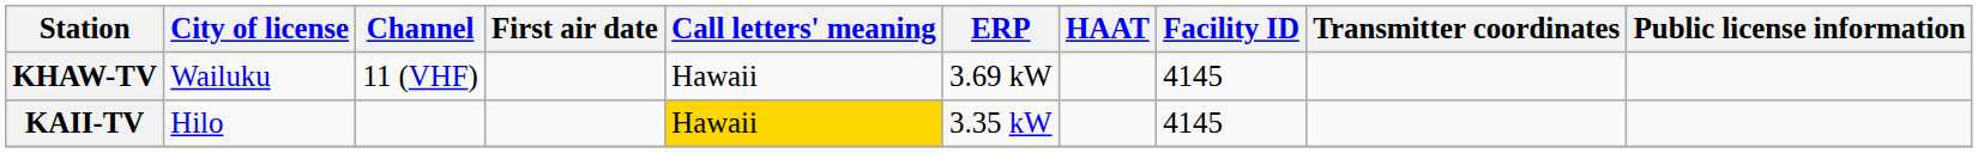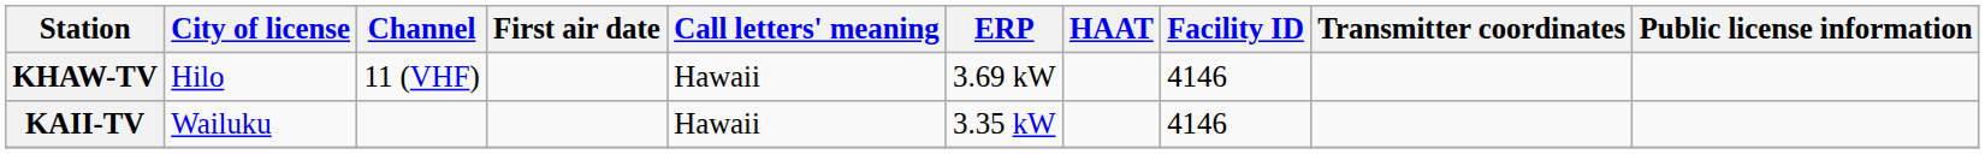 <table class="wikitable">
 <tr>
 <th>Station</th>
 <th><a href='#'>City of license</a></th>
 <th><a href='#'>Channel</a></th>
 <th>First air date</th>
 <th><a href='#'>Call letters' meaning</a></th>
 <th><a href='#'>ERP</a></th>
 <th><a href='#'>HAAT</a></th>
 <th><a href='#'>Facility ID</a></th>
 <th>Transmitter coordinates</th>
 <th>Public license information</th>
 </tr>
 <tr style="vertical-align: top; text-align: left;">
 <th scope = "row">KHAW-TV</th>
-<td><a href='#'>Wailuku</a></td>
+<td><a href='#'>Hilo</a></td>
 <td>11 (<a href='#'>VHF</a>)</td>
 <td></td>
 <td>Hawaii</td>
 <td>3.69 kW</td>
 <td></td>
-<td>4145</td>
+<td>4146</td>
 <td></td>
 <td><br></td>
 </tr>
 <tr style="vertical-align: top; text-align: left;">
 <th scope = "row">KAII-TV</th>
-<td><a href='#'>Hilo</a></td>
+<td><a href='#'>Wailuku</a></td>
 <td></td>
 <td></td>
-<td style="background: gold;">Hawaii</td>
+<td>Hawaii</td>
 <td>3.35 <a href='#'>kW</a></td>
 <td></td>
-<td>4145</td>
+<td>4146</td>
 <td></td>
 <td><br></td>
 </tr>
 <tr style="vertical-align: top; text-align: left;">
 </tr>
 </table>
